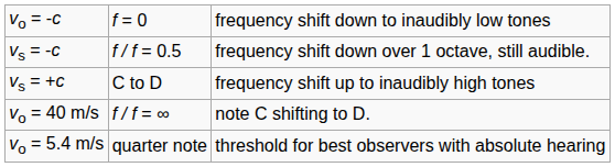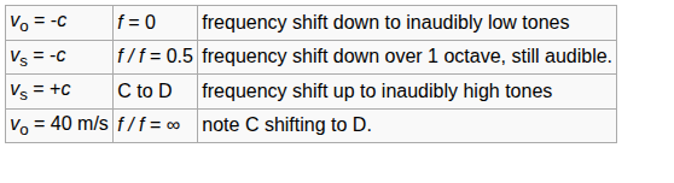 <table class="wikitable">
 <tr>
 <td><em>v</em><sub>o</sub> = -<em>c</em></td>
 <td><em>f</em> = 0</td>
 <td>frequency shift down to inaudibly low tones</td>
 </tr>
 <tr>
 <td><em>v</em><sub>s</sub> = -<em>c</em></td>
 <td><em>f  / f </em>= 0.5</td>
 <td>frequency shift down over 1 octave, still audible.</td>
 </tr>
 <tr>
 <td><em>v</em><sub>s</sub> = +<em>c</em></td>
 <td>C to D</td>
 <td>frequency shift up to inaudibly high tones</td>
 </tr>
 <tr>
 <td><em>v</em><sub>o</sub> = 40 m/s</td>
 <td><em>f  / f</em> = ∞</td>
 <td>note C shifting to D.</td>
 </tr>
-<tr>
-<td><em>v</em><sub>o</sub> = 5.4 m/s</td>
-<td>quarter note</td>
-<td>threshold for best observers with absolute hearing</td>
-</tr>
 </table>
